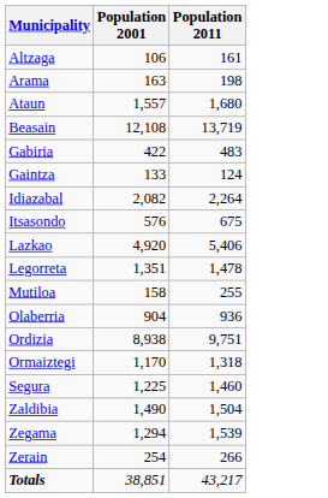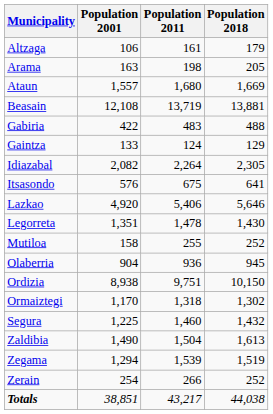 <table class=wikitable>
 <tr>
 <th><a href='#'>Municipality</a></th>
 <th>Population<br>2001</th>
 <th>Population<br>2011</th>
+<th>Population<br>2018</th>
 </tr>
 <tr>
 <td align="left"><a href='#'>Altzaga</a></td>
 <td align="right">106</td>
 <td align="right">161</td>
+<td align="right">179</td>
 </tr>
 <tr>
 <td align="left"><a href='#'>Arama</a></td>
 <td align="right">163</td>
 <td align="right">198</td>
+<td align="right">205</td>
 </tr>
 <tr>
 <td align="left"><a href='#'>Ataun</a></td>
 <td align="right">1,557</td>
 <td align="right">1,680</td>
+<td align="right">1,669</td>
 </tr>
 <tr>
 <td align="left"><a href='#'>Beasain</a></td>
 <td align="right">12,108</td>
 <td align="right">13,719</td>
+<td align="right">13,881</td>
 </tr>
 <tr>
 <td align="left"><a href='#'>Gabiria</a></td>
 <td align="right">422</td>
 <td align="right">483</td>
+<td align="right">488</td>
 </tr>
 <tr>
 <td align="left"><a href='#'>Gaintza</a></td>
 <td align="right">133</td>
 <td align="right">124</td>
+<td align="right">129</td>
 </tr>
 <tr>
 <td align="left"><a href='#'>Idiazabal</a></td>
 <td align="right">2,082</td>
 <td align="right">2,264</td>
+<td align="right">2,305</td>
 </tr>
 <tr>
 <td align="left"><a href='#'>Itsasondo</a></td>
 <td align="right">576</td>
 <td align="right">675</td>
+<td align="right">641</td>
 </tr>
 <tr>
 <td align="left"><a href='#'>Lazkao</a></td>
 <td align="right">4,920</td>
 <td align="right">5,406</td>
+<td align="right">5,646</td>
 </tr>
 <tr>
 <td align="left"><a href='#'>Legorreta</a></td>
 <td align="right">1,351</td>
 <td align="right">1,478</td>
+<td align="right">1,430</td>
 </tr>
 <tr>
 <td align="left"><a href='#'>Mutiloa</a></td>
 <td align="right">158</td>
 <td align="right">255</td>
+<td align="right">252</td>
 </tr>
 <tr>
 <td align="left"><a href='#'>Olaberria</a></td>
 <td align="right">904</td>
 <td align="right">936</td>
+<td align="right">945</td>
 </tr>
 <tr>
 <td align="left"><a href='#'>Ordizia</a></td>
 <td align="right">8,938</td>
 <td align="right">9,751</td>
+<td align="right">10,150</td>
 </tr>
 <tr>
 <td align="left"><a href='#'>Ormaiztegi</a></td>
 <td align="right">1,170</td>
 <td align="right">1,318</td>
+<td align="right">1,302</td>
 </tr>
 <tr>
 <td align="left"><a href='#'>Segura</a></td>
 <td align="right">1,225</td>
 <td align="right">1,460</td>
+<td align="right">1,432</td>
 </tr>
 <tr>
 <td align="left"><a href='#'>Zaldibia</a></td>
 <td align="right">1,490</td>
 <td align="right">1,504</td>
+<td align="right">1,613</td>
 </tr>
 <tr>
 <td align="left"><a href='#'>Zegama</a></td>
 <td align="right">1,294</td>
 <td align="right">1,539</td>
+<td align="right">1,519</td>
 </tr>
 <tr>
 <td align="left"><a href='#'>Zerain</a></td>
 <td align="right">254</td>
 <td align="right">266</td>
+<td align="right">252</td>
 </tr>
 <tr>
 <td align="left"><strong><em>Totals</em></strong></td>
 <td align="right"><em>38,851</em></td>
 <td align="right"><em>43,217</em></td>
+<td align="right"><em>44,038</em></td>
 </tr>
 </table>
